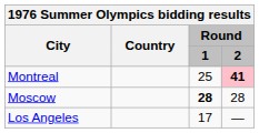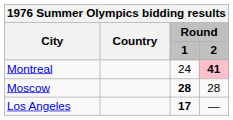 <table class="wikitable">
 <tr>
 <th colspan="7">1976 Summer Olympics bidding results</th>
 </tr>
 <tr //stop//>
 <th rowspan=2>City</th>
 <th rowspan=2>Country</th>
 <th colspan=2 style="background:silver;">Round</th>
 </tr>
 <tr>
 <th style="background:silver;">1</th>
 <th style="background:silver;">2</th>
 </tr>
 <tr>
 <td><a href='#'>Montreal</a></td>
 <td></td>
-<td style="text-align:center;">25</td>
+<td style="text-align:center;">24</td>
 <td style="background: pink; text-align:center;"><strong>41</strong></td>
 </tr>
 <tr>
 <td><a href='#'>Moscow</a></td>
 <td></td>
 <td style="text-align:center;"><strong>28</strong></td>
 <td style="text-align:center;">28</td>
 </tr>
 <tr>
 <td><a href='#'>Los Angeles</a></td>
 <td></td>
-<td style="text-align:center;">17</td>
+<td style="text-align:center;"><strong>17</strong></td>
 <td style="text-align:center;">—</td>
 </tr>
 </table>
